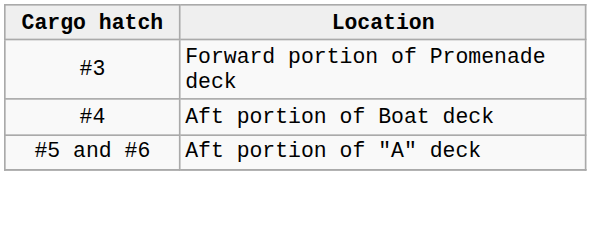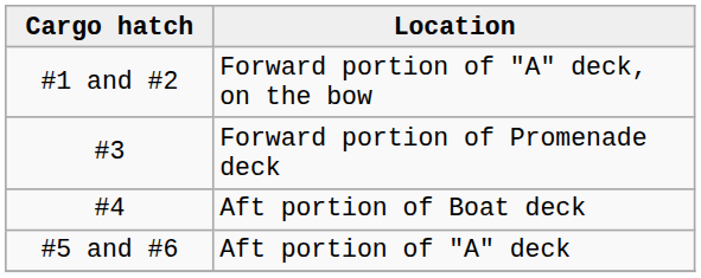 <table class="wikitable">
 <tr>
 <th style="background:#efefef; text-align:center; "><strong>Cargo hatch</strong></th>
 <th style="background:#efefef; text-align:center; "><strong>Location</strong></th>
+</tr>
+<tr>
+<td width=100px; align=center>#1 and #2</td>
+<td width=240px;>Forward portion of "A" deck, on the bow</td>
 </tr>
 <tr>
 <td width=100px; align=center>#3</td>
 <td width=240px;>Forward portion of Promenade deck</td>
 </tr>
 <tr>
 <td width=100px; align=center>#4</td>
 <td width=240px;>Aft portion of Boat deck</td>
 </tr>
 <tr>
 <td width=100px; align=center>#5 and #6</td>
 <td width=240px;>Aft portion of "A" deck</td>
 </tr>
 <tr>
 </tr>
 </table>
